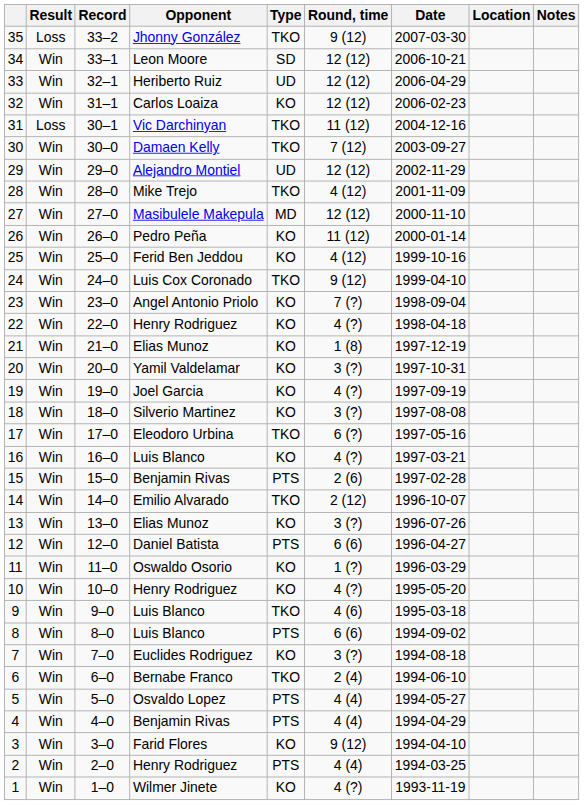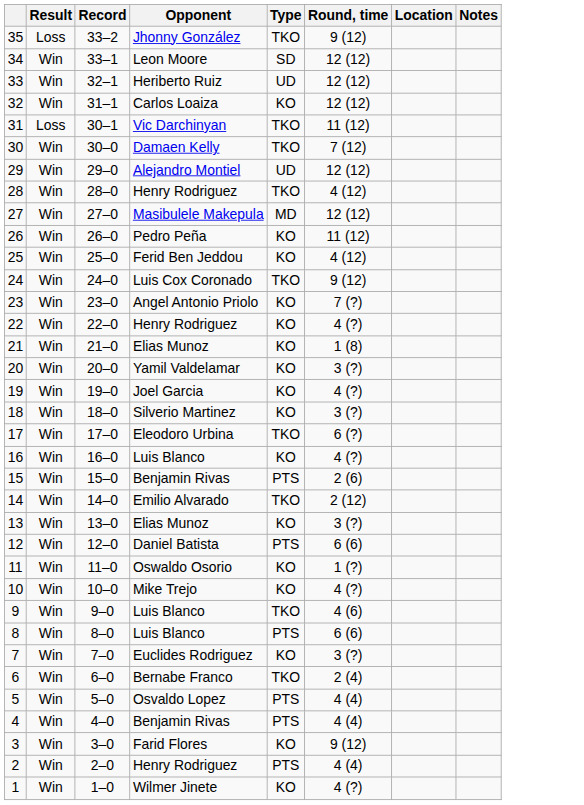 <table class=wikitable style=text-align:center>
 <tr>
 <th></th>
 <th>Result</th>
 <th>Record</th>
 <th>Opponent</th>
 <th>Type</th>
 <th>Round, time</th>
-<th>Date</th>
 <th>Location</th>
 <th>Notes</th>
 </tr>
 <tr>
 <td>35</td>
 <td>Loss</td>
 <td>33–2</td>
 <td align=left><a href='#'>Jhonny González</a></td>
 <td>TKO</td>
 <td>9 (12)</td>
-<td>2007-03-30</td>
 <td align=left></td>
 <td align=left></td>
 </tr>
 <tr>
 <td>34</td>
 <td>Win</td>
 <td>33–1</td>
 <td align=left>Leon Moore</td>
 <td>SD</td>
 <td>12 (12)</td>
-<td>2006-10-21</td>
 <td align=left></td>
 <td align=left></td>
 </tr>
 <tr>
 <td>33</td>
 <td>Win</td>
 <td>32–1</td>
 <td align=left>Heriberto Ruiz</td>
 <td>UD</td>
 <td>12 (12)</td>
-<td>2006-04-29</td>
 <td align=left></td>
 <td align=left></td>
 </tr>
 <tr>
 <td>32</td>
 <td>Win</td>
 <td>31–1</td>
 <td align=left>Carlos Loaiza</td>
 <td>KO</td>
 <td>12 (12)</td>
-<td>2006-02-23</td>
 <td align=left></td>
 <td align=left></td>
 </tr>
 <tr>
 <td>31</td>
 <td>Loss</td>
 <td>30–1</td>
 <td align=left><a href='#'>Vic Darchinyan</a></td>
 <td>TKO</td>
 <td>11 (12)</td>
-<td>2004-12-16</td>
 <td align=left></td>
 <td align=left></td>
 </tr>
 <tr>
 <td>30</td>
 <td>Win</td>
 <td>30–0</td>
 <td align=left><a href='#'>Damaen Kelly</a></td>
 <td>TKO</td>
 <td>7 (12)</td>
-<td>2003-09-27</td>
 <td align=left></td>
 <td align=left></td>
 </tr>
 <tr>
 <td>29</td>
 <td>Win</td>
 <td>29–0</td>
 <td align=left><a href='#'>Alejandro Montiel</a></td>
 <td>UD</td>
 <td>12 (12)</td>
-<td>2002-11-29</td>
 <td align=left></td>
 <td align=left></td>
 </tr>
 <tr>
 <td>28</td>
 <td>Win</td>
 <td>28–0</td>
-<td align=left>Mike Trejo</td>
+<td align=left>Henry Rodriguez</td>
 <td>TKO</td>
 <td>4 (12)</td>
-<td>2001-11-09</td>
 <td align=left></td>
 <td align=left></td>
 </tr>
 <tr>
 <td>27</td>
 <td>Win</td>
 <td>27–0</td>
 <td align=left><a href='#'>Masibulele Makepula</a></td>
 <td>MD</td>
 <td>12 (12)</td>
-<td>2000-11-10</td>
 <td align=left></td>
 <td align=left></td>
 </tr>
 <tr>
 <td>26</td>
 <td>Win</td>
 <td>26–0</td>
 <td align=left>Pedro Peña</td>
 <td>KO</td>
 <td>11 (12)</td>
-<td>2000-01-14</td>
 <td align=left></td>
 <td align=left></td>
 </tr>
 <tr>
 <td>25</td>
 <td>Win</td>
 <td>25–0</td>
 <td align=left>Ferid Ben Jeddou</td>
 <td>KO</td>
 <td>4 (12)</td>
-<td>1999-10-16</td>
 <td align=left></td>
 <td align=left></td>
 </tr>
 <tr>
 <td>24</td>
 <td>Win</td>
 <td>24–0</td>
 <td align=left>Luis Cox Coronado</td>
 <td>TKO</td>
 <td>9 (12)</td>
-<td>1999-04-10</td>
 <td align=left></td>
 <td align=left></td>
 </tr>
 <tr>
 <td>23</td>
 <td>Win</td>
 <td>23–0</td>
 <td align=left>Angel Antonio Priolo</td>
 <td>KO</td>
 <td>7 (?)</td>
-<td>1998-09-04</td>
 <td align=left></td>
 <td align=left></td>
 </tr>
 <tr>
 <td>22</td>
 <td>Win</td>
 <td>22–0</td>
 <td align=left>Henry Rodriguez</td>
 <td>KO</td>
 <td>4 (?)</td>
-<td>1998-04-18</td>
 <td align=left></td>
 <td align=left></td>
 </tr>
 <tr>
 <td>21</td>
 <td>Win</td>
 <td>21–0</td>
 <td align=left>Elias Munoz</td>
 <td>KO</td>
 <td>1 (8)</td>
-<td>1997-12-19</td>
 <td align=left></td>
 <td align=left></td>
 </tr>
 <tr>
 <td>20</td>
 <td>Win</td>
 <td>20–0</td>
 <td align=left>Yamil Valdelamar</td>
 <td>KO</td>
 <td>3 (?)</td>
-<td>1997-10-31</td>
 <td align=left></td>
 <td align=left></td>
 </tr>
 <tr>
 <td>19</td>
 <td>Win</td>
 <td>19–0</td>
 <td align=left>Joel Garcia</td>
 <td>KO</td>
 <td>4 (?)</td>
-<td>1997-09-19</td>
 <td align=left></td>
 <td align=left></td>
 </tr>
 <tr>
 <td>18</td>
 <td>Win</td>
 <td>18–0</td>
 <td align=left>Silverio Martinez</td>
 <td>KO</td>
 <td>3 (?)</td>
-<td>1997-08-08</td>
 <td align=left></td>
 <td align=left></td>
 </tr>
 <tr>
 <td>17</td>
 <td>Win</td>
 <td>17–0</td>
 <td align=left>Eleodoro Urbina</td>
 <td>TKO</td>
 <td>6 (?)</td>
-<td>1997-05-16</td>
 <td align=left></td>
 <td align=left></td>
 </tr>
 <tr>
 <td>16</td>
 <td>Win</td>
 <td>16–0</td>
 <td align=left>Luis Blanco</td>
 <td>KO</td>
 <td>4 (?)</td>
-<td>1997-03-21</td>
 <td align=left></td>
 <td align=left></td>
 </tr>
 <tr>
 <td>15</td>
 <td>Win</td>
 <td>15–0</td>
 <td align=left>Benjamin Rivas</td>
 <td>PTS</td>
 <td>2 (6)</td>
-<td>1997-02-28</td>
 <td align=left></td>
 <td align=left></td>
 </tr>
 <tr>
 <td>14</td>
 <td>Win</td>
 <td>14–0</td>
 <td align=left>Emilio Alvarado</td>
 <td>TKO</td>
 <td>2 (12)</td>
-<td>1996-10-07</td>
 <td align=left></td>
 <td align=left></td>
 </tr>
 <tr>
 <td>13</td>
 <td>Win</td>
 <td>13–0</td>
 <td align=left>Elias Munoz</td>
 <td>KO</td>
 <td>3 (?)</td>
-<td>1996-07-26</td>
 <td align=left></td>
 <td align=left></td>
 </tr>
 <tr>
 <td>12</td>
 <td>Win</td>
 <td>12–0</td>
 <td align=left>Daniel Batista</td>
 <td>PTS</td>
 <td>6 (6)</td>
-<td>1996-04-27</td>
 <td align=left></td>
 <td align=left></td>
 </tr>
 <tr>
 <td>11</td>
 <td>Win</td>
 <td>11–0</td>
 <td align=left>Oswaldo Osorio</td>
 <td>KO</td>
 <td>1 (?)</td>
-<td>1996-03-29</td>
 <td align=left></td>
 <td align=left></td>
 </tr>
 <tr>
 <td>10</td>
 <td>Win</td>
 <td>10–0</td>
-<td align=left>Henry Rodriguez</td>
+<td align=left>Mike Trejo</td>
 <td>KO</td>
 <td>4 (?)</td>
-<td>1995-05-20</td>
 <td align=left></td>
 <td align=left></td>
 </tr>
 <tr>
 <td>9</td>
 <td>Win</td>
 <td>9–0</td>
 <td align=left>Luis Blanco</td>
 <td>TKO</td>
 <td>4 (6)</td>
-<td>1995-03-18</td>
 <td align=left></td>
 <td align=left></td>
 </tr>
 <tr>
 <td>8</td>
 <td>Win</td>
 <td>8–0</td>
 <td align=left>Luis Blanco</td>
 <td>PTS</td>
 <td>6 (6)</td>
-<td>1994-09-02</td>
 <td align=left></td>
 <td align=left></td>
 </tr>
 <tr>
 <td>7</td>
 <td>Win</td>
 <td>7–0</td>
 <td align=left>Euclides Rodriguez</td>
 <td>KO</td>
 <td>3 (?)</td>
-<td>1994-08-18</td>
 <td align=left></td>
 <td align=left></td>
 </tr>
 <tr>
 <td>6</td>
 <td>Win</td>
 <td>6–0</td>
 <td align=left>Bernabe Franco</td>
 <td>TKO</td>
 <td>2 (4)</td>
-<td>1994-06-10</td>
 <td align=left></td>
 <td align=left></td>
 </tr>
 <tr>
 <td>5</td>
 <td>Win</td>
 <td>5–0</td>
 <td align=left>Osvaldo Lopez</td>
 <td>PTS</td>
 <td>4 (4)</td>
-<td>1994-05-27</td>
 <td align=left></td>
 <td align=left></td>
 </tr>
 <tr>
 <td>4</td>
 <td>Win</td>
 <td>4–0</td>
 <td align=left>Benjamin Rivas</td>
 <td>PTS</td>
 <td>4 (4)</td>
-<td>1994-04-29</td>
 <td align=left></td>
 <td align=left></td>
 </tr>
 <tr>
 <td>3</td>
 <td>Win</td>
 <td>3–0</td>
 <td align=left>Farid Flores</td>
 <td>KO</td>
 <td>9 (12)</td>
-<td>1994-04-10</td>
 <td align=left></td>
 <td align=left></td>
 </tr>
 <tr>
 <td>2</td>
 <td>Win</td>
 <td>2–0</td>
 <td align=left>Henry Rodriguez</td>
 <td>PTS</td>
 <td>4 (4)</td>
-<td>1994-03-25</td>
 <td align=left></td>
 <td align=left></td>
 </tr>
 <tr>
 <td>1</td>
 <td>Win</td>
 <td>1–0</td>
 <td align=left>Wilmer Jinete</td>
 <td>KO</td>
 <td>4 (?)</td>
-<td>1993-11-19</td>
 <td align=left></td>
 <td align=left></td>
 </tr>
 </table>
